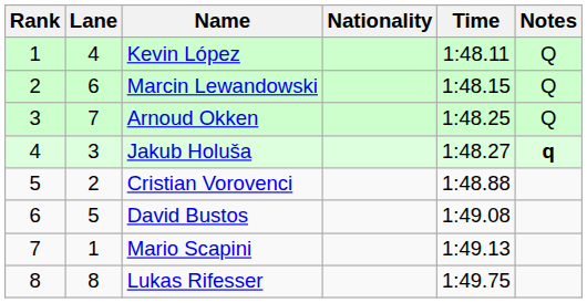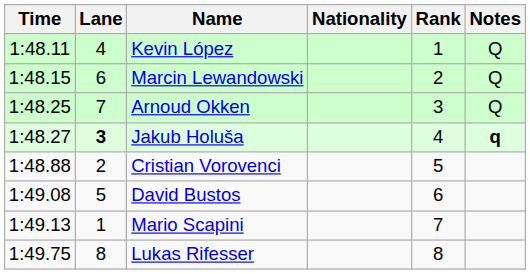 <table class="wikitable sortable" style="text-align:center">
 <tr>
-<th>Rank</th>
+<th>Time</th>
 <th>Lane</th>
 <th>Name</th>
 <th>Nationality</th>
-<th>Time</th>
+<th>Rank</th>
 <th>Notes</th>
 </tr>
 <tr bgcolor=ccffcc>
-<td>1</td>
+<td>1:48.11</td>
 <td>4</td>
 <td align="left"><a href='#'>Kevin López</a></td>
 <td align=left></td>
-<td>1:48.11</td>
+<td>1</td>
 <td>Q</td>
 </tr>
 <tr bgcolor=ccffcc>
-<td>2</td>
+<td>1:48.15</td>
 <td>6</td>
 <td align="left"><a href='#'>Marcin Lewandowski</a></td>
 <td align=left></td>
-<td>1:48.15</td>
+<td>2</td>
 <td>Q</td>
 </tr>
 <tr bgcolor=ccffcc>
-<td>3</td>
+<td>1:48.25</td>
 <td>7</td>
 <td align="left"><a href='#'>Arnoud Okken</a></td>
 <td align=left></td>
-<td>1:48.25</td>
+<td>3</td>
 <td>Q</td>
 </tr>
 <tr bgcolor=ddffdd>
-<td>4</td>
-<td>3</td>
+<td>1:48.27</td>
+<td><strong>3</strong></td>
 <td align="left"><a href='#'>Jakub Holuša</a></td>
 <td align=left></td>
-<td>1:48.27</td>
+<td>4</td>
 <td><strong>q</strong></td>
 </tr>
 <tr>
-<td>5</td>
+<td>1:48.88</td>
 <td>2</td>
 <td align="left"><a href='#'>Cristian Vorovenci</a></td>
 <td align=left></td>
-<td>1:48.88</td>
+<td>5</td>
 <td></td>
 </tr>
 <tr>
-<td>6</td>
+<td>1:49.08</td>
 <td>5</td>
 <td align="left"><a href='#'>David Bustos</a></td>
 <td align=left></td>
-<td>1:49.08</td>
+<td>6</td>
 <td></td>
 </tr>
 <tr>
-<td>7</td>
+<td>1:49.13</td>
 <td>1</td>
 <td align="left"><a href='#'>Mario Scapini</a></td>
 <td align=left></td>
-<td>1:49.13</td>
+<td>7</td>
 <td></td>
 </tr>
 <tr>
-<td>8</td>
+<td>1:49.75</td>
 <td>8</td>
 <td align="left"><a href='#'>Lukas Rifesser</a></td>
 <td align=left></td>
-<td>1:49.75</td>
+<td>8</td>
 <td></td>
 </tr>
 </table>
